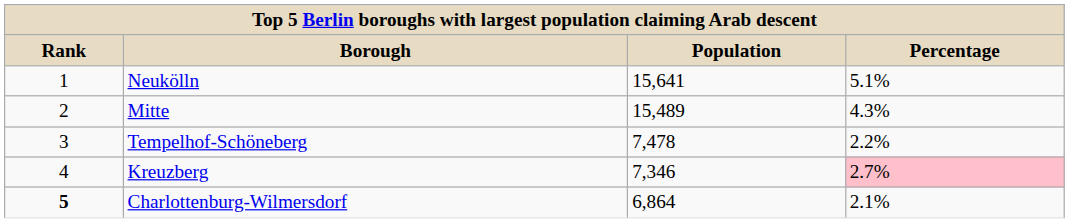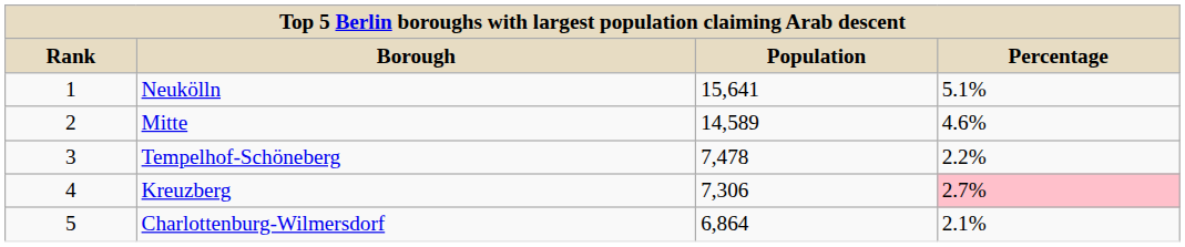 <table class="wikitable" style="width: 100% ; font-size: 100%; border: #ffffff solid 1px; text-align: lcenter; margin-bottom: 0;">
 <tr>
 <th align=center colspan=5 style="background:#e7dcc3;"><strong>Top 5 <a href='#'>Berlin</a> boroughs with largest population claiming Arab descent</strong></th>
 </tr>
 <tr>
 <th align=center style="background:#e7dcc3;">Rank</th>
 <th align=center style="background:#e7dcc3;">Borough</th>
 <th align=center style="background:#e7dcc3;">Population</th>
 <th align=center style="background:#e7dcc3;">Percentage</th>
 </tr>
 <tr>
 <td align=center>1</td>
 <td align=left><a href='#'>Neukölln</a></td>
 <td>15,641</td>
 <td>5.1%</td>
 </tr>
 <tr>
 <td align=center>2</td>
 <td align=left><a href='#'>Mitte</a></td>
-<td>15,489</td>
-<td>4.3%</td>
+<td>14,589</td>
+<td>4.6%</td>
 </tr>
 <tr>
 <td align=center>3</td>
 <td align=left><a href='#'>Tempelhof-Schöneberg</a></td>
 <td>7,478</td>
 <td>2.2%</td>
 </tr>
 <tr>
 <td align=center>4</td>
 <td align=left><a href='#'>Kreuzberg</a></td>
-<td>7,346</td>
+<td>7,306</td>
 <td style="background: pink;">2.7%</td>
 </tr>
 <tr>
-<td align=center><strong>5</strong></td>
+<td align=center>5</td>
 <td align=left><a href='#'>Charlottenburg-Wilmersdorf</a></td>
 <td>6,864</td>
 <td>2.1%</td>
 </tr>
 <tr>
 </tr>
 </table>
